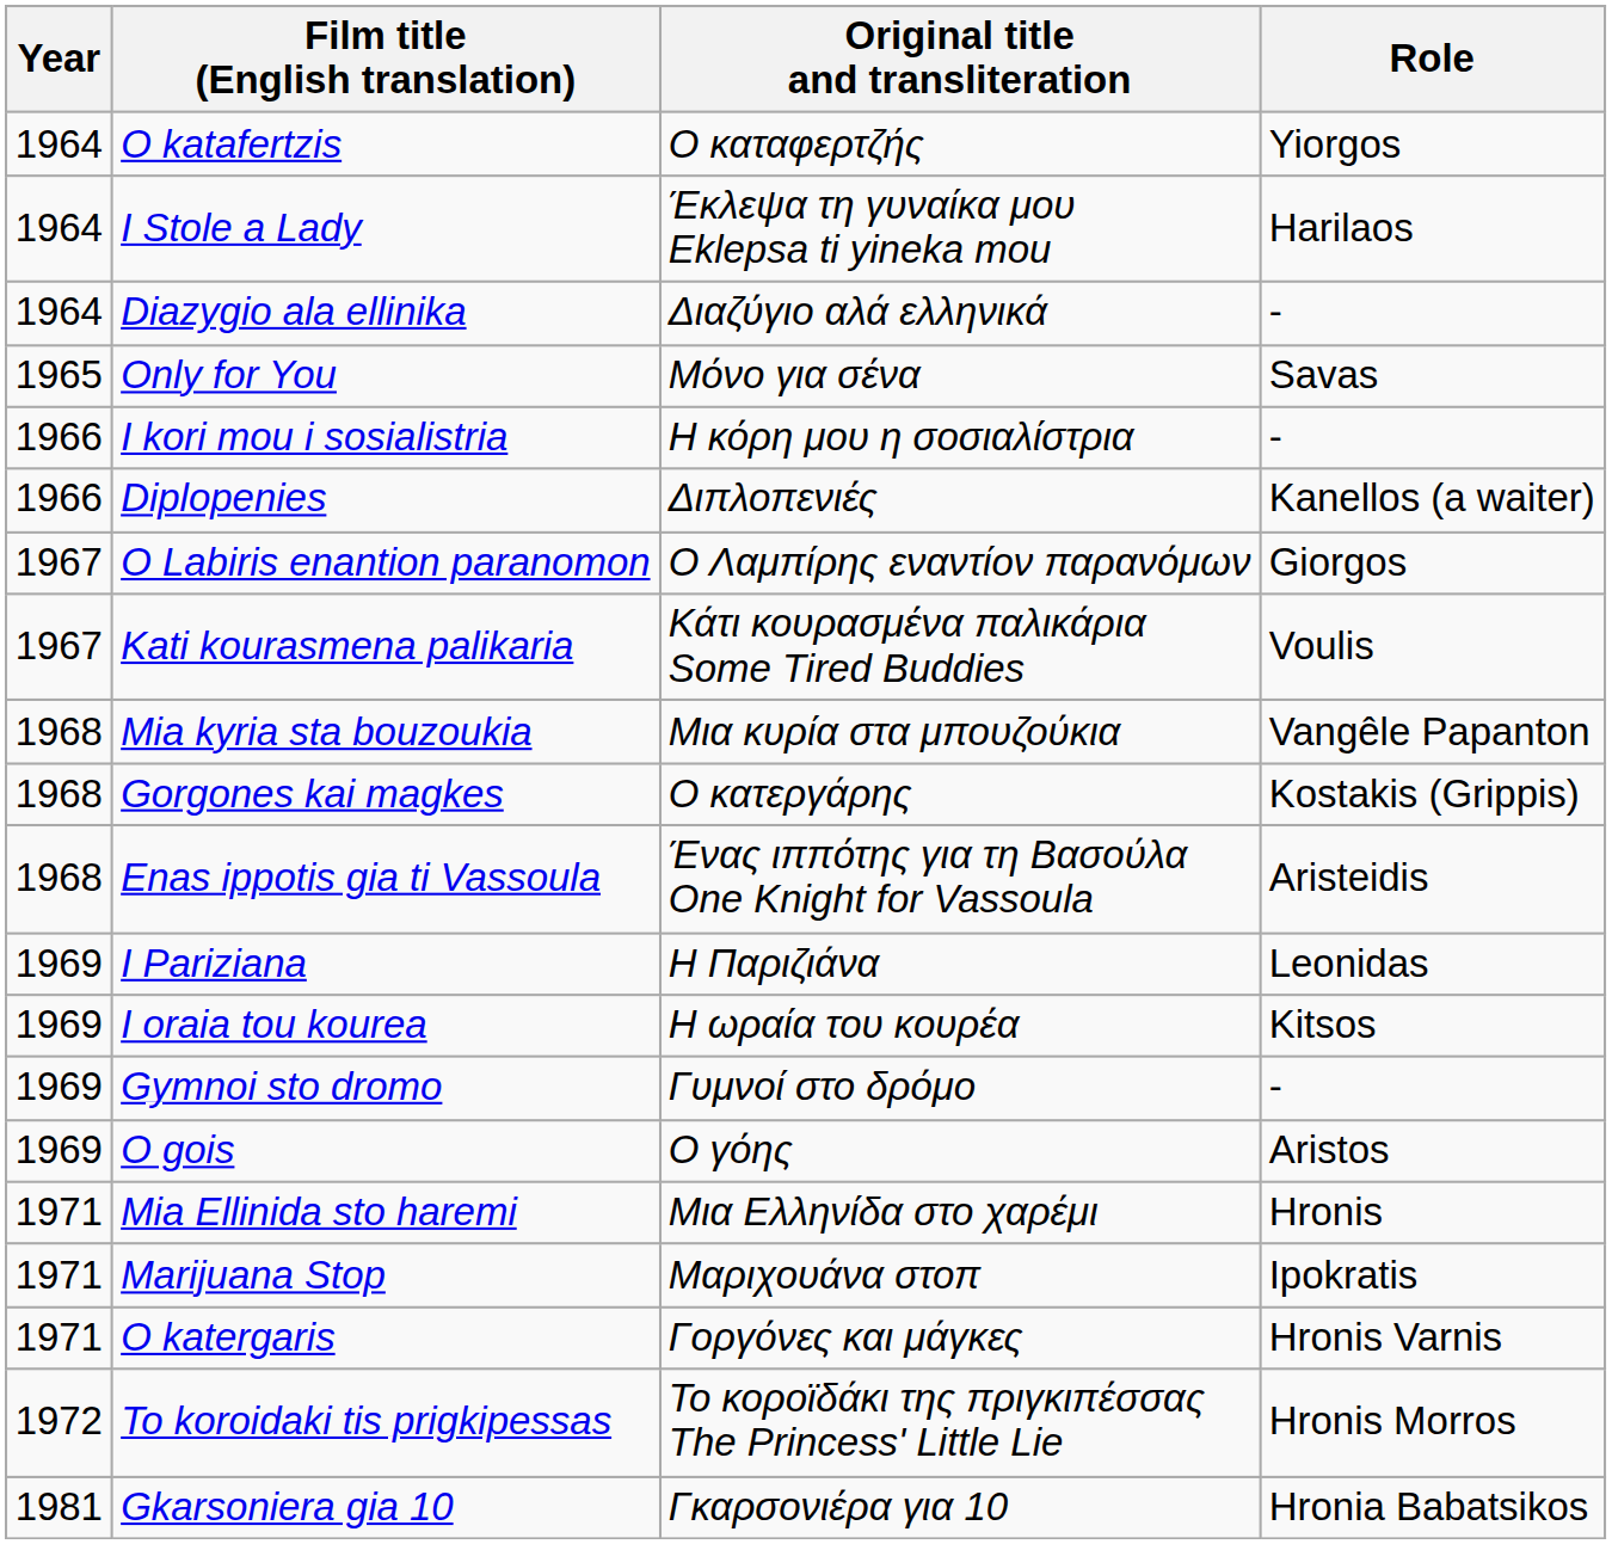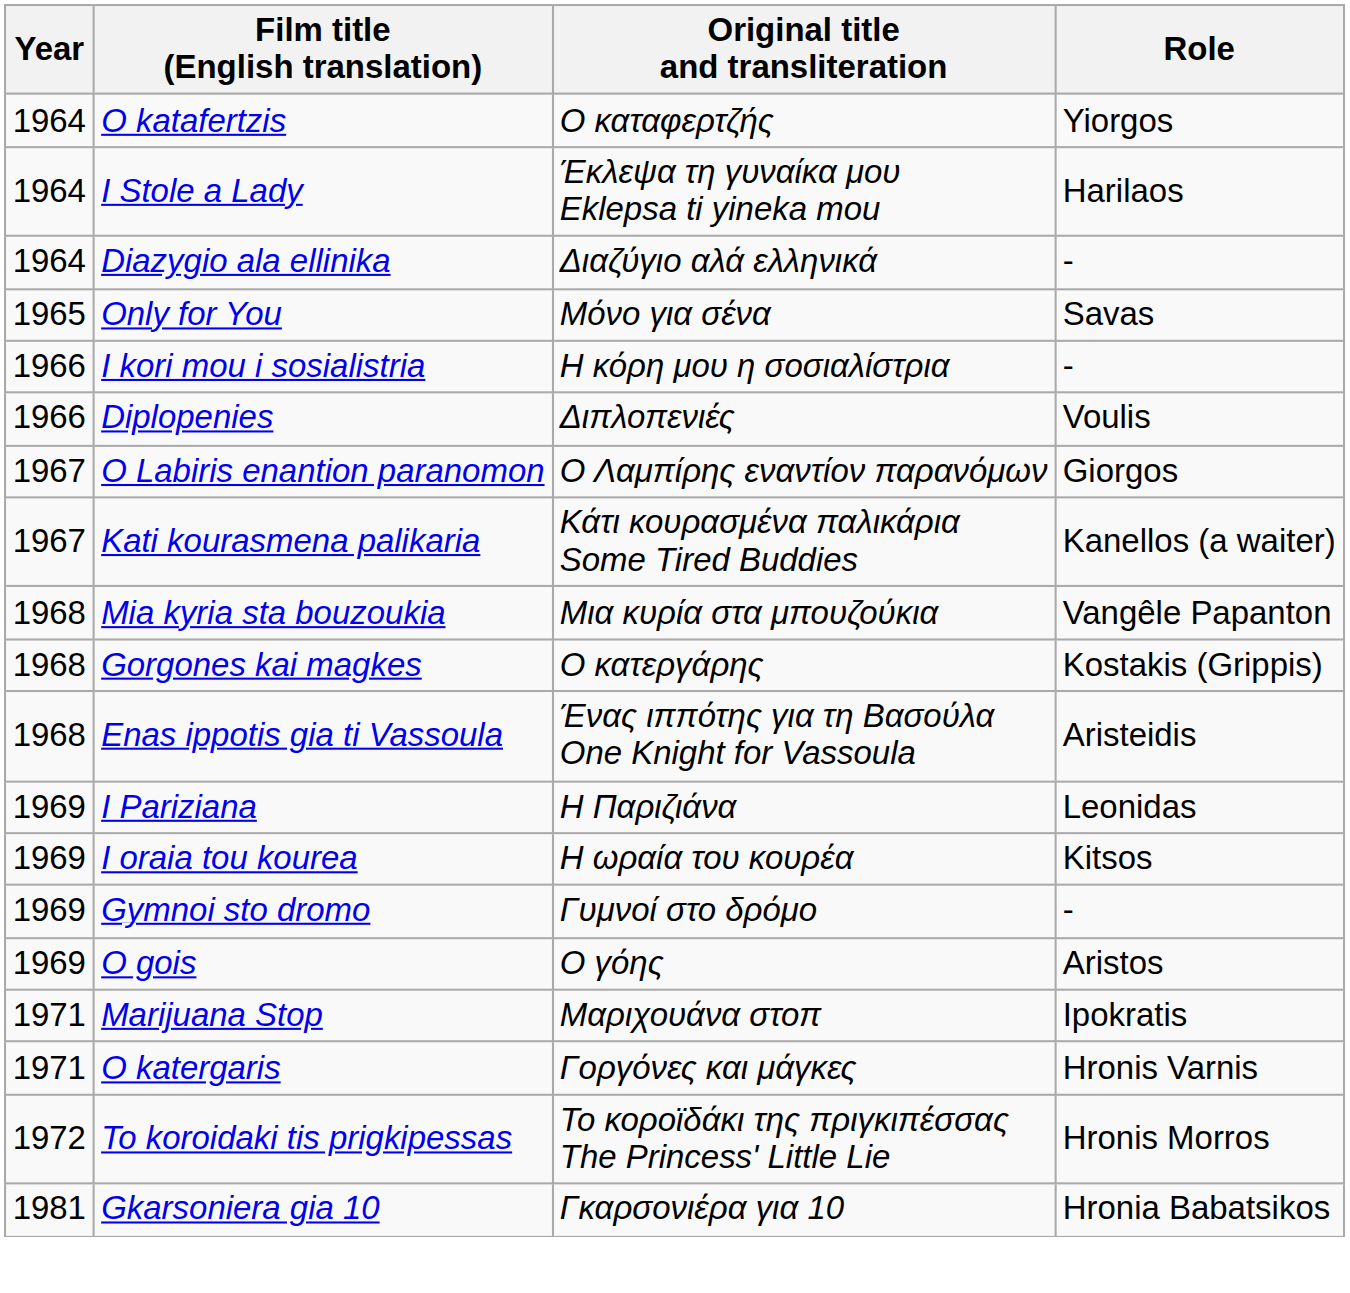 <table class="wikitable">
 <tr>
 <th>Year</th>
 <th>Film title<br>(English translation)</th>
 <th>Original title<br>and transliteration</th>
 <th>Role</th>
 </tr>
 <tr>
 <td>1964</td>
 <td><em><a href='#'>O katafertzis</a></em></td>
 <td><em>Ο καταφερτζής</em></td>
 <td>Yiorgos</td>
 </tr>
 <tr>
 <td>1964</td>
 <td><em><a href='#'>I Stole a Lady</a></em></td>
 <td><em>Έκλεψα τη γυναίκα μου</em><br><em>Eklepsa ti yineka mou</em></td>
 <td>Harilaos</td>
 </tr>
 <tr>
 <td>1964</td>
 <td><em><a href='#'>Diazygio ala ellinika</a></em></td>
 <td><em>Διαζύγιο αλά ελληνικά</em></td>
 <td>-</td>
 </tr>
 <tr>
 <td>1965</td>
 <td><em><a href='#'>Only for You</a></em></td>
 <td><em>Μόνο για σένα</em></td>
 <td>Savas</td>
 </tr>
 <tr>
 <td>1966</td>
 <td><em><a href='#'>I kori mou i sosialistria</a></em></td>
 <td><em>Η κόρη μου η σοσιαλίστρια</em></td>
 <td>-</td>
 </tr>
 <tr>
 <td>1966</td>
 <td><em><a href='#'>Diplopenies</a></em></td>
 <td><em>Διπλοπενιές</em></td>
-<td>Kanellos (a waiter)</td>
+<td>Voulis</td>
 </tr>
 <tr>
 <td Ο Λαμπίρης εναντίον παρανόμων>1967</td>
 <td><em><a href='#'>O Labiris enantion paranomon</a></em></td>
 <td><em>Ο Λαμπίρης εναντίον παρανόμων</em></td>
 <td>Giorgos</td>
 </tr>
 <tr>
 <td>1967</td>
 <td><em><a href='#'>Kati kourasmena palikaria</a></em></td>
 <td><em>Κάτι κουρασμένα παλικάρια</em><br><em>Some Tired Buddies</em></td>
-<td>Voulis</td>
+<td>Kanellos (a waiter)</td>
 </tr>
 <tr>
 <td>1968</td>
 <td><em><a href='#'>Mia kyria sta bouzoukia</a></em></td>
 <td><em>Μια κυρία στα μπουζούκια</em></td>
 <td>Vangêle Papanton</td>
 </tr>
 <tr>
 <td>1968</td>
 <td><em><a href='#'>Gorgones kai magkes</a></em></td>
 <td><em>Ο κατεργάρης</em></td>
 <td>Kostakis (Grippis)</td>
 </tr>
 <tr>
 <td>1968</td>
 <td><em><a href='#'>Enas ippotis gia ti Vassoula</a></em></td>
 <td><em>Ένας ιππότης για τη Βασούλα</em><br><em>One Knight for Vassoula</em></td>
 <td>Aristeidis</td>
 </tr>
 <tr>
 <td>1969</td>
 <td><em><a href='#'>I Pariziana</a></em></td>
 <td><em>Η Παριζιάνα</em></td>
 <td>Leonidas</td>
 </tr>
 <tr>
 <td>1969</td>
 <td><em><a href='#'>I oraia tou kourea</a></em></td>
 <td><em>Η ωραία του κουρέα</em></td>
 <td>Kitsos</td>
 </tr>
 <tr>
 <td>1969</td>
 <td><em><a href='#'>Gymnoi sto dromo</a></em></td>
 <td><em>Γυμνοί στο δρόμο</em></td>
 <td>-</td>
 </tr>
 <tr>
 <td>1969</td>
 <td><em><a href='#'>O gois</a></em></td>
 <td><em>Ο γόης</em></td>
 <td>Aristos</td>
 </tr>
 <tr>
 <td>1971</td>
-<td><em><a href='#'>Mia Ellinida sto haremi</a></em></td>
-<td><em>Μια Ελληνίδα στο χαρέμι</em></td>
-<td>Hronis</td>
-</tr>
-<tr>
-<td>1971</td>
 <td><em><a href='#'>Marijuana Stop</a></em></td>
 <td><em>Μαριχουάνα στοπ</em></td>
 <td>Ipokratis</td>
 </tr>
 <tr>
 <td>1971</td>
 <td><em><a href='#'>O katergaris</a></em></td>
 <td><em>Γοργόνες και μάγκες</em></td>
 <td>Hronis Varnis</td>
 </tr>
 <tr>
 <td>1972</td>
 <td><em><a href='#'>To koroidaki tis prigkipessas</a></em></td>
 <td><em>Το κοροϊδάκι της πριγκιπέσσας</em><br><em>The Princess' Little Lie</em></td>
 <td>Hronis Morros</td>
 </tr>
 <tr>
 <td>1981</td>
 <td><em><a href='#'>Gkarsoniera gia 10</a></em></td>
 <td><em>Γκαρσονιέρα για 10</em></td>
 <td>Hronia Babatsikos</td>
 </tr>
 </table>
